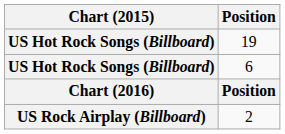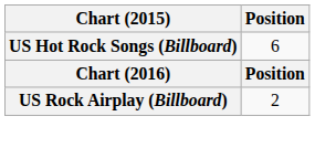 <table class="wikitable plainrowheaders sortable" style="text-align:center">
 <tr>
 <th>Chart (2015)</th>
 <th>Position</th>
-</tr>
-<tr>
-<th scope="row">US Hot Rock Songs (<em>Billboard</em>)</th>
-<td>19</td>
 </tr>
 <tr>
 <th scope="row">US Hot Rock Songs (<em>Billboard</em>)</th>
 <td>6</td>
 </tr>
 <tr>
 <th scope="col">Chart (2016)</th>
 <th scope="col">Position</th>
 </tr>
 <tr>
 <th scope="row">US Rock Airplay (<em>Billboard</em>)</th>
 <td>2</td>
 </tr>
 </table>
